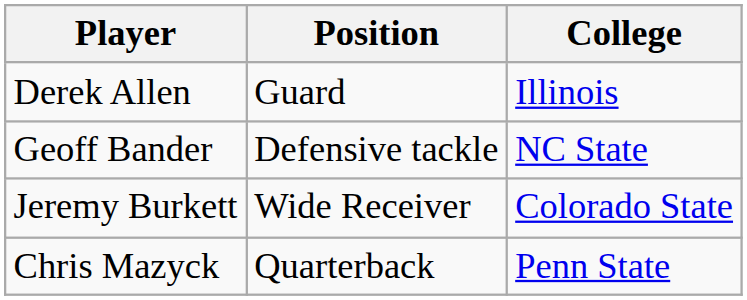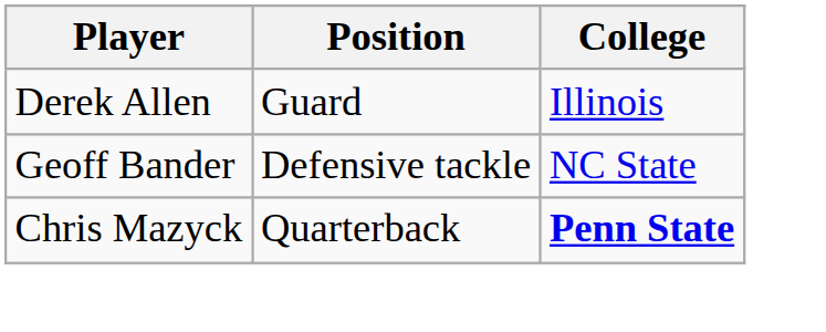 <table class="wikitable">
 <tr>
 <th>Player</th>
 <th>Position</th>
 <th>College</th>
 </tr>
 <tr>
 <td>Derek Allen</td>
 <td>Guard</td>
 <td><a href='#'>Illinois</a></td>
 </tr>
 <tr>
 <td>Geoff Bander</td>
 <td>Defensive tackle</td>
 <td><a href='#'>NC State</a></td>
 </tr>
 <tr>
-<td>Jeremy Burkett</td>
-<td>Wide Receiver</td>
-<td><a href='#'>Colorado State</a></td>
-</tr>
-<tr>
 <td>Chris Mazyck</td>
 <td>Quarterback</td>
-<td><a href='#'>Penn State</a></td>
+<td><strong><a href='#'>Penn State</a></strong></td>
 </tr>
 </table>
